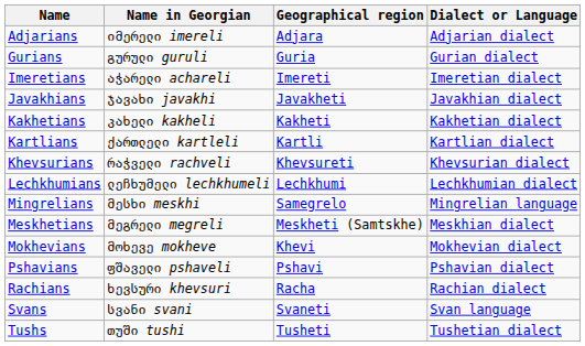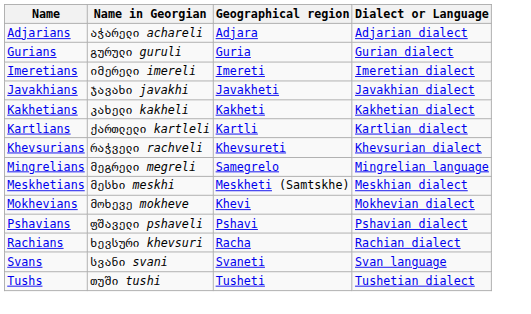 <table class="wikitable">
 <tr>
 <th>Name</th>
 <th>Name in Georgian</th>
 <th>Geographical region</th>
 <th>Dialect or Language</th>
 </tr>
 <tr>
 <td><a href='#'>Adjarians</a></td>
-<td>იმერელი <em>imereli</em></td>
+<td>აჭარელი <em>achareli</em></td>
 <td><a href='#'>Adjara</a></td>
 <td><a href='#'>Adjarian dialect</a></td>
 </tr>
 <tr>
 <td><a href='#'>Gurians</a></td>
 <td>გურული <em>guruli</em></td>
 <td><a href='#'>Guria</a></td>
 <td><a href='#'>Gurian dialect</a></td>
 </tr>
 <tr>
 <td><a href='#'>Imeretians</a></td>
-<td>აჭარელი <em>achareli</em></td>
+<td>იმერელი <em>imereli</em></td>
 <td><a href='#'>Imereti</a></td>
 <td><a href='#'>Imeretian dialect</a></td>
 </tr>
 <tr>
 <td><a href='#'>Javakhians</a></td>
 <td>ჯავახი <em>javakhi</em></td>
 <td><a href='#'>Javakheti</a></td>
 <td><a href='#'>Javakhian dialect</a></td>
 </tr>
 <tr>
 <td><a href='#'>Kakhetians</a></td>
 <td>კახელი <em>kakheli</em></td>
 <td><a href='#'>Kakheti</a></td>
 <td><a href='#'>Kakhetian dialect</a></td>
 </tr>
 <tr>
 <td><a href='#'>Kartlians</a></td>
 <td>ქართლელი <em>kartleli</em></td>
 <td><a href='#'>Kartli</a></td>
 <td><a href='#'>Kartlian dialect</a></td>
 </tr>
 <tr>
 <td><a href='#'>Khevsurians</a></td>
 <td>რაჭველი <em>rachveli</em></td>
 <td><a href='#'>Khevsureti</a></td>
 <td><a href='#'>Khevsurian dialect</a></td>
 </tr>
 <tr>
-<td><a href='#'>Lechkhumians</a></td>
-<td>ლეჩხუმელი <em>lechkhumeli</em></td>
-<td><a href='#'>Lechkhumi</a></td>
-<td><a href='#'>Lechkhumian dialect</a></td>
-</tr>
-<tr>
 <td><a href='#'>Mingrelians</a></td>
-<td>მესხი <em>meskhi</em></td>
+<td>მეგრელი <em>megreli</em></td>
 <td><a href='#'>Samegrelo</a></td>
 <td><a href='#'>Mingrelian language</a></td>
 </tr>
 <tr>
 <td><a href='#'>Meskhetians</a></td>
-<td>მეგრელი <em>megreli</em></td>
+<td>მესხი <em>meskhi</em></td>
 <td><a href='#'>Meskheti</a> (Samtskhe)</td>
 <td><a href='#'>Meskhian dialect</a></td>
 </tr>
 <tr>
 <td><a href='#'>Mokhevians</a></td>
 <td>მოხევე <em>mokheve</em></td>
 <td><a href='#'>Khevi</a></td>
 <td><a href='#'>Mokhevian dialect</a></td>
 </tr>
 <tr>
 <td><a href='#'>Pshavians</a></td>
 <td>ფშაველი <em>pshaveli</em></td>
 <td><a href='#'>Pshavi</a></td>
 <td><a href='#'>Pshavian dialect</a></td>
 </tr>
 <tr>
 <td><a href='#'>Rachians</a></td>
 <td>ხევსური <em>khevsuri</em></td>
 <td><a href='#'>Racha</a></td>
 <td><a href='#'>Rachian dialect</a></td>
 </tr>
 <tr>
 <td><a href='#'>Svans</a></td>
 <td>სვანი <em>svani</em></td>
 <td><a href='#'>Svaneti</a></td>
 <td><a href='#'>Svan language</a></td>
 </tr>
 <tr>
 <td><a href='#'>Tushs</a></td>
 <td>თუში <em>tushi</em></td>
 <td><a href='#'>Tusheti</a></td>
 <td><a href='#'>Tushetian dialect</a></td>
 </tr>
 </table>
